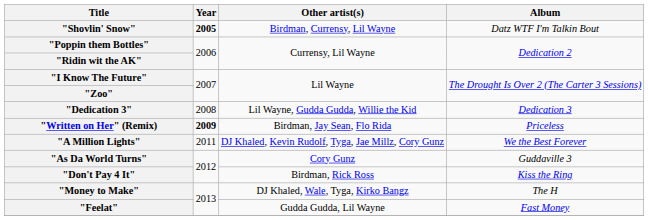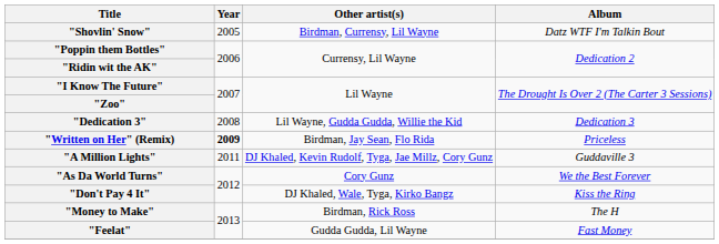 <table class="wikitable plainrowheaders" style="text-align:center;">
 <tr>
 <th scope="col" style="width:18em;">Title</th>
 <th scope="col">Year</th>
 <th scope="col">Other artist(s)</th>
 <th scope="col">Album</th>
 </tr>
 <tr>
 <th scope="row">"Shovlin' Snow"</th>
-<td><strong>2005</strong></td>
+<td>2005</td>
 <td><a href='#'>Birdman</a>, <a href='#'>Currensy</a>, <a href='#'>Lil Wayne</a></td>
 <td><em>Datz WTF I'm Talkin Bout</em></td>
 </tr>
 <tr>
 <th scope="row">"Poppin them Bottles"</th>
 <td rowspan="2">2006</td>
 <td rowspan="2">Currensy, Lil Wayne</td>
 <td rowspan="2"><em><a href='#'>Dedication 2</a></em></td>
 </tr>
 <tr>
 <th scope="row">"Ridin wit the AK"</th>
 </tr>
 <tr>
 <th scope="row">"I Know The Future"</th>
 <td rowspan="2">2007</td>
 <td rowspan="2">Lil Wayne</td>
 <td rowspan="2"><em><a href='#'>The Drought Is Over 2 (The Carter 3 Sessions)</a></em></td>
 </tr>
 <tr>
 <th scope="row">"Zoo"</th>
 </tr>
 <tr>
 <th scope="row">"Dedication 3"</th>
 <td>2008</td>
 <td>Lil Wayne, <a href='#'>Gudda Gudda</a>, <a href='#'>Willie the Kid</a></td>
 <td><em><a href='#'>Dedication 3</a></em></td>
 </tr>
 <tr>
 <th scope="row">"<a href='#'>Written on Her</a>" (Remix)</th>
 <td><strong>2009</strong></td>
 <td>Birdman, <a href='#'>Jay Sean</a>, <a href='#'>Flo Rida</a></td>
 <td><em><a href='#'>Priceless</a></em></td>
 </tr>
 <tr>
 <th scope="row">"A Million Lights"</th>
 <td>2011</td>
 <td><a href='#'>DJ Khaled</a>, <a href='#'>Kevin Rudolf</a>, <a href='#'>Tyga</a>, <a href='#'>Jae Millz</a>, <a href='#'>Cory Gunz</a></td>
-<td><em><a href='#'>We the Best Forever</a></em></td>
+<td><em>Guddaville 3</em></td>
 </tr>
 <tr>
 <th scope="row">"As Da World Turns"</th>
 <td rowspan="2">2012</td>
 <td><a href='#'>Cory Gunz</a></td>
-<td><em>Guddaville 3</em></td>
+<td><em><a href='#'>We the Best Forever</a></em></td>
 </tr>
 <tr>
 <th scope="row">"Don't Pay 4 It"</th>
-<td>Birdman, <a href='#'>Rick Ross</a></td>
+<td>DJ Khaled, <a href='#'>Wale</a>, Tyga, <a href='#'>Kirko Bangz</a></td>
 <td><em><a href='#'>Kiss the Ring</a></em></td>
 </tr>
 <tr>
 <th scope="row">"Money to Make"</th>
 <td rowspan="2">2013</td>
-<td>DJ Khaled, <a href='#'>Wale</a>, Tyga, <a href='#'>Kirko Bangz</a></td>
+<td>Birdman, <a href='#'>Rick Ross</a></td>
 <td><em>The H</em></td>
 </tr>
 <tr>
 <th scope="row">"Feelat"</th>
 <td>Gudda Gudda, Lil Wayne</td>
 <td><em><a href='#'>Fast Money</a></em></td>
 </tr>
 <tr>
 </tr>
 </table>
